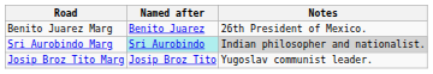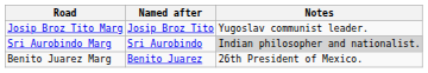 <table class="wikitable">
 <tr>
 <th>Road</th>
 <th>Named after</th>
 <th>Notes</th>
 </tr>
 <tr>
+<td><a href='#'>Josip Broz Tito Marg</a></td>
+<td><a href='#'>Josip Broz Tito</a></td>
+<td>Yugoslav communist leader.</td>
+</tr>
+<tr>
+<td><a href='#'>Sri Aurobindo Marg</a></td>
+<td><a href='#'>Sri Aurobindo</a></td>
+<td style="background: lightgrey;">Indian philosopher and nationalist.</td>
+</tr>
+<tr>
 <td>Benito Juarez Marg</td>
 <td><a href='#'>Benito Juarez</a></td>
 <td>26th President of Mexico.</td>
 </tr>
-<tr>
-<td><a href='#'>Sri Aurobindo Marg</a></td>
-<td style="background: paleturquoise;"><a href='#'>Sri Aurobindo</a></td>
-<td style="background: lightgrey;">Indian philosopher and nationalist.</td>
-</tr>
-<tr>
-<td><a href='#'>Josip Broz Tito Marg</a></td>
-<td><a href='#'>Josip Broz Tito</a></td>
-<td>Yugoslav communist leader.</td>
-</tr>
 </table>
